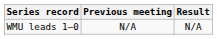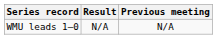 <table class="wikitable">
 <tr align="center">
 <th>Series record</th>
+<th>Result</th>
 <th>Previous meeting</th>
-<th>Result</th>
 </tr>
 <tr align="center">
 <td>WMU leads 1–0</td>
 <td>N/A</td>
 <td>N/A</td>
 </tr>
 </table>
